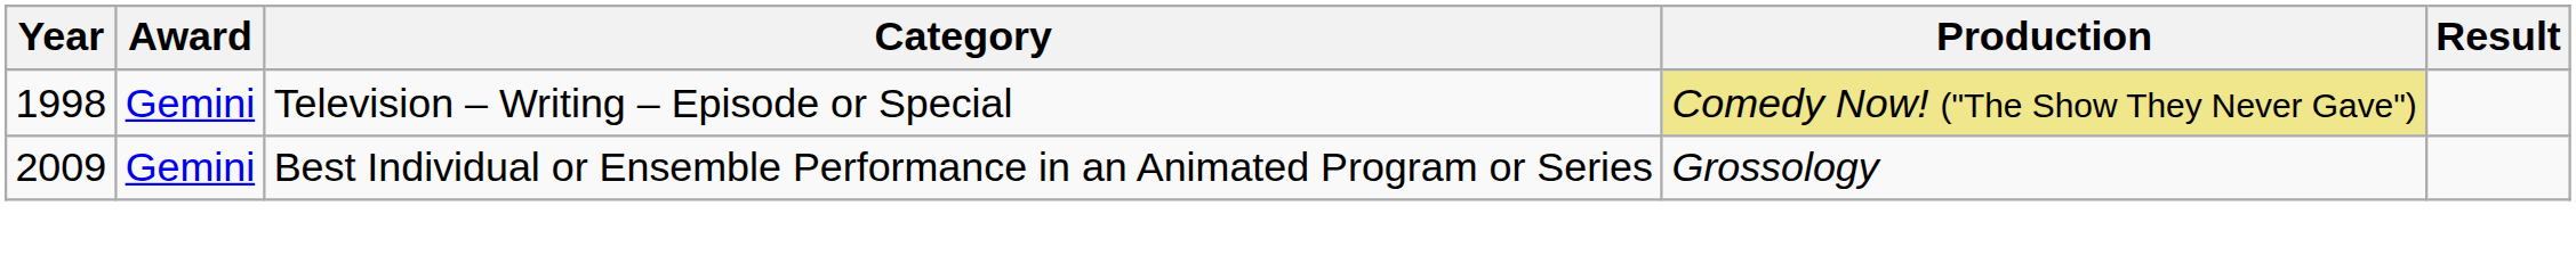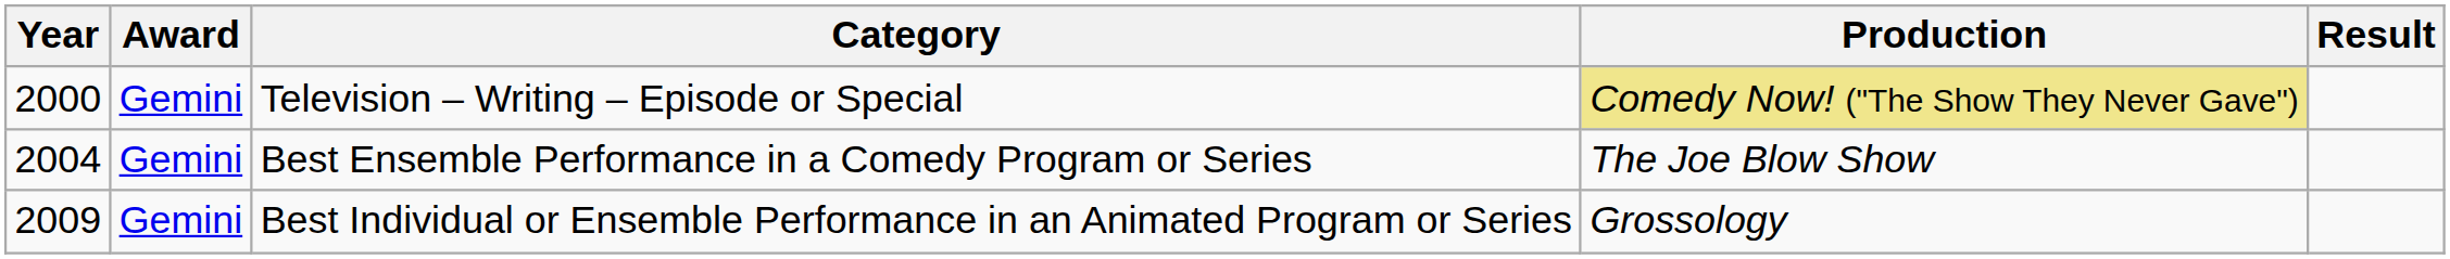 <table class="wikitable sortable">
 <tr>
 <th>Year</th>
 <th>Award</th>
 <th>Category</th>
 <th>Production</th>
 <th>Result</th>
 </tr>
 <tr>
-<td>1998</td>
+<td>2000</td>
 <td><a href='#'>Gemini</a></td>
 <td>Television – Writing – Episode or Special</td>
 <td style="background: khaki;"><em>Comedy Now!</em> <small>("The Show They Never Gave")</small></td>
+<td></td>
+</tr>
+<tr>
+<td>2004</td>
+<td><a href='#'>Gemini</a></td>
+<td>Best Ensemble Performance in a Comedy Program or Series</td>
+<td><em>The Joe Blow Show</em></td>
 <td></td>
 </tr>
 <tr>
 <td>2009</td>
 <td><a href='#'>Gemini</a></td>
 <td>Best Individual or Ensemble Performance in an Animated Program or Series</td>
 <td><em>Grossology</em></td>
 <td></td>
 </tr>
 </table>
